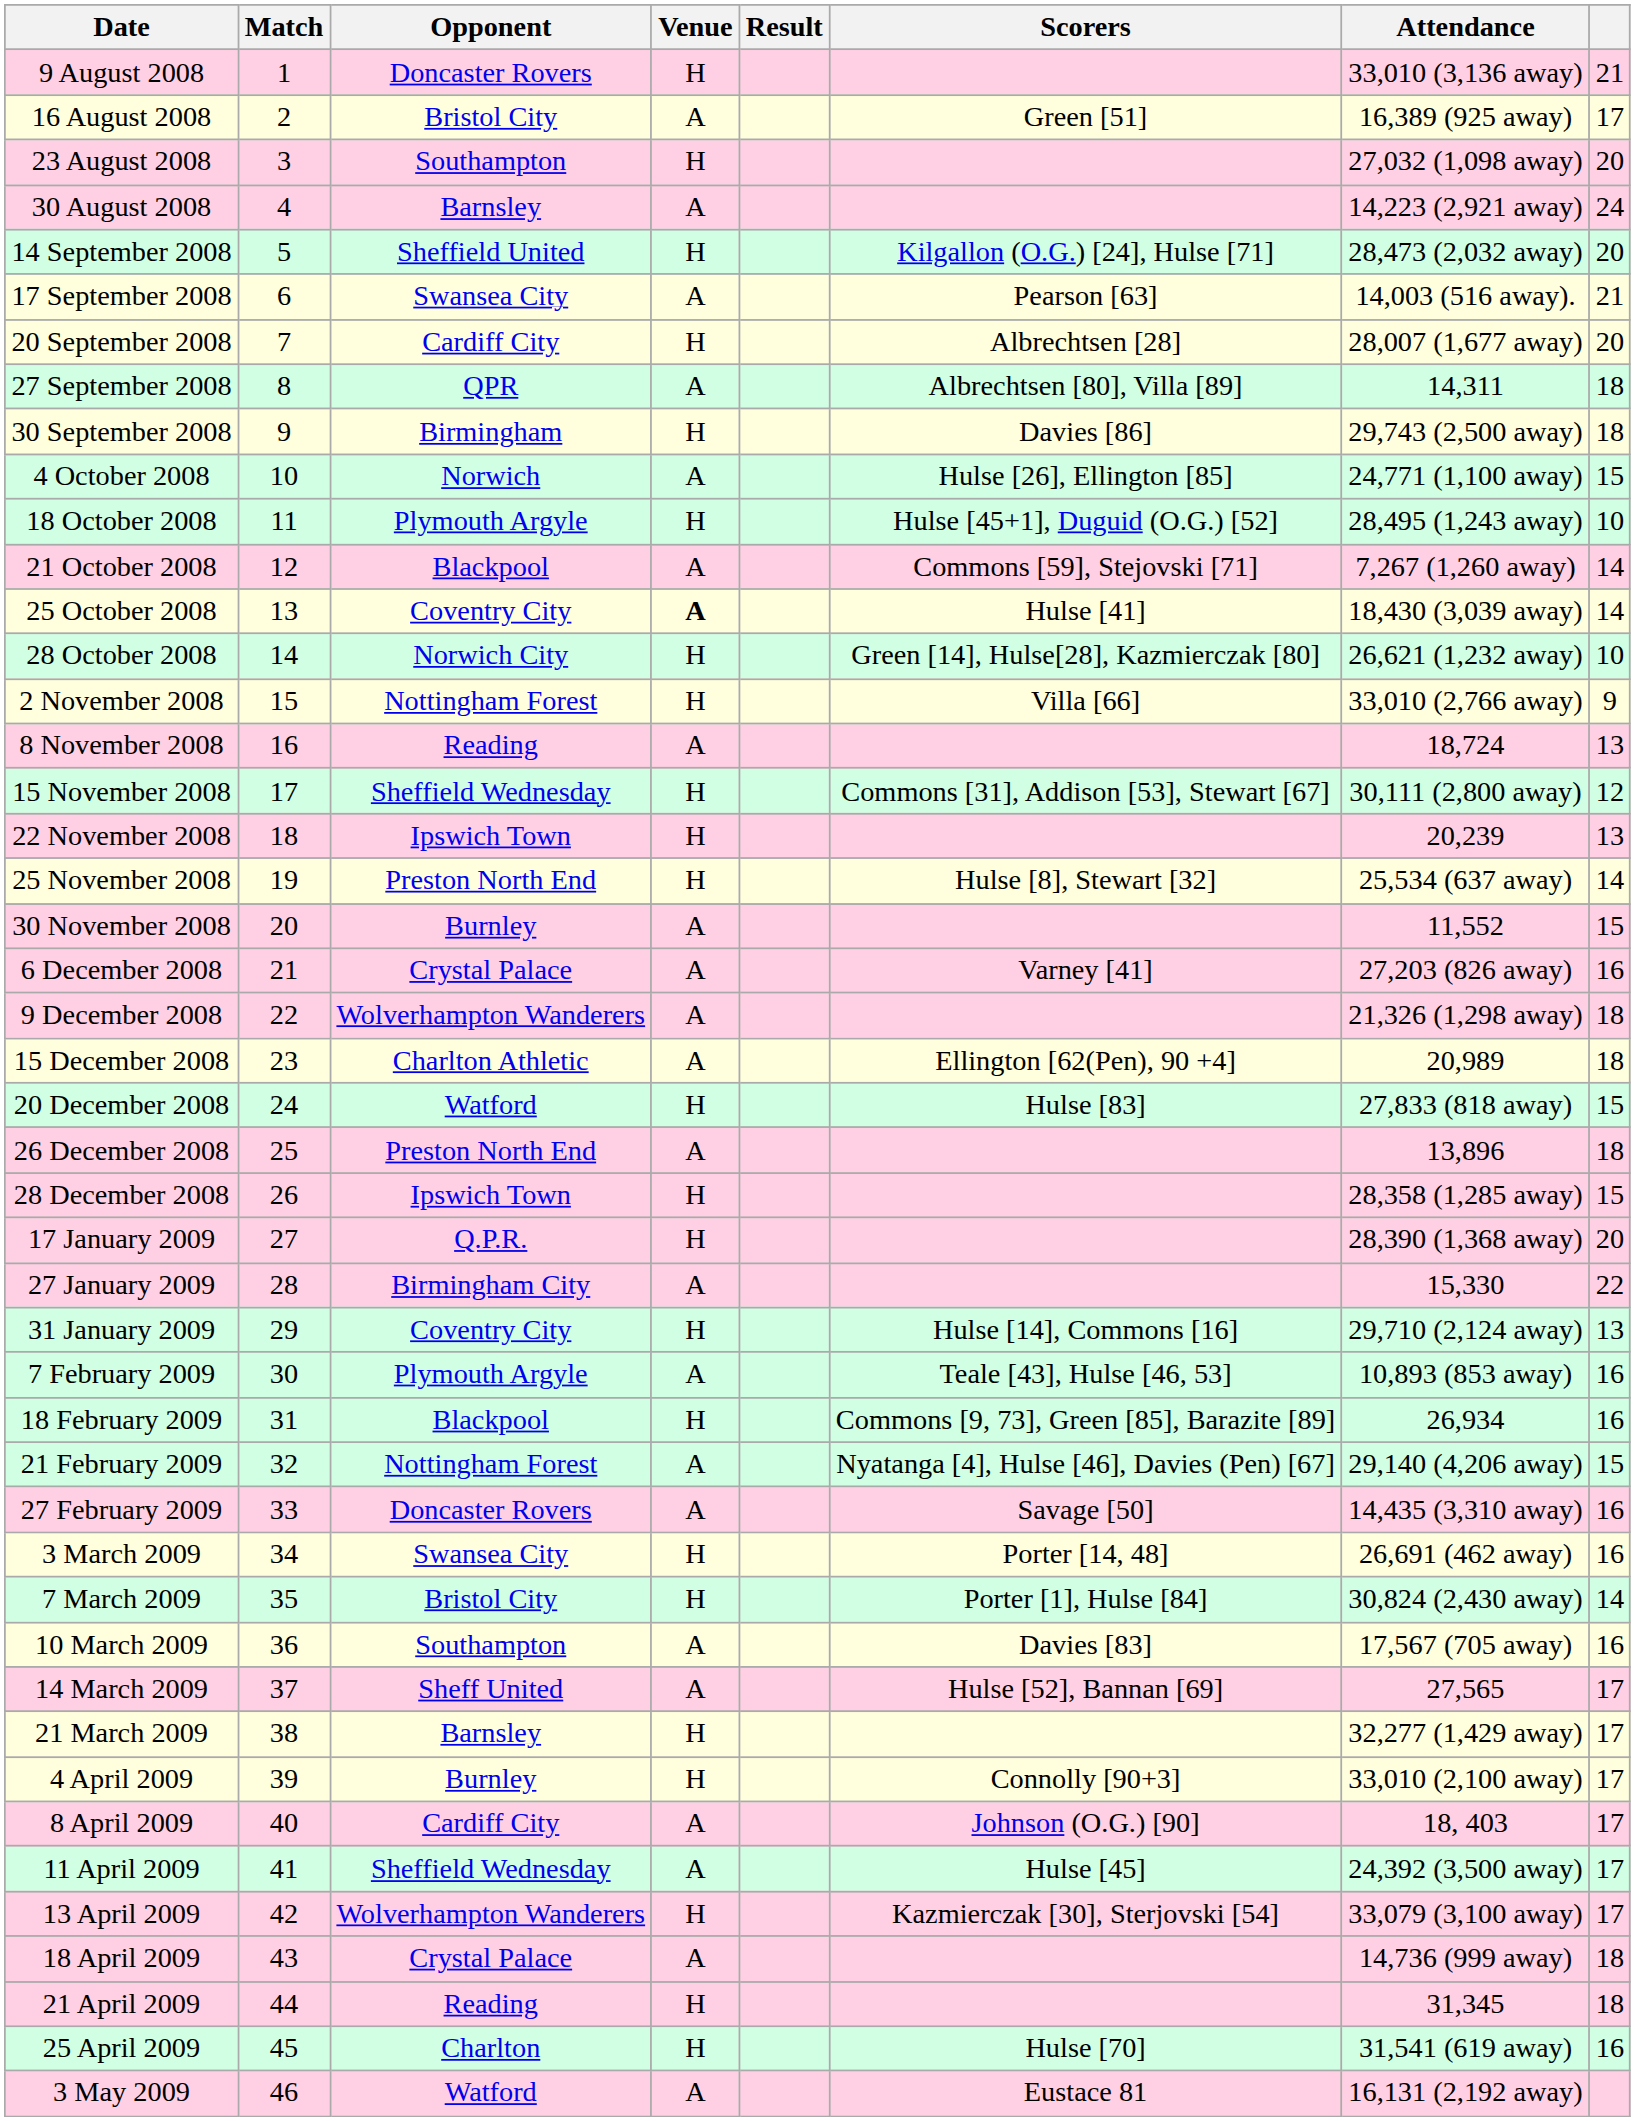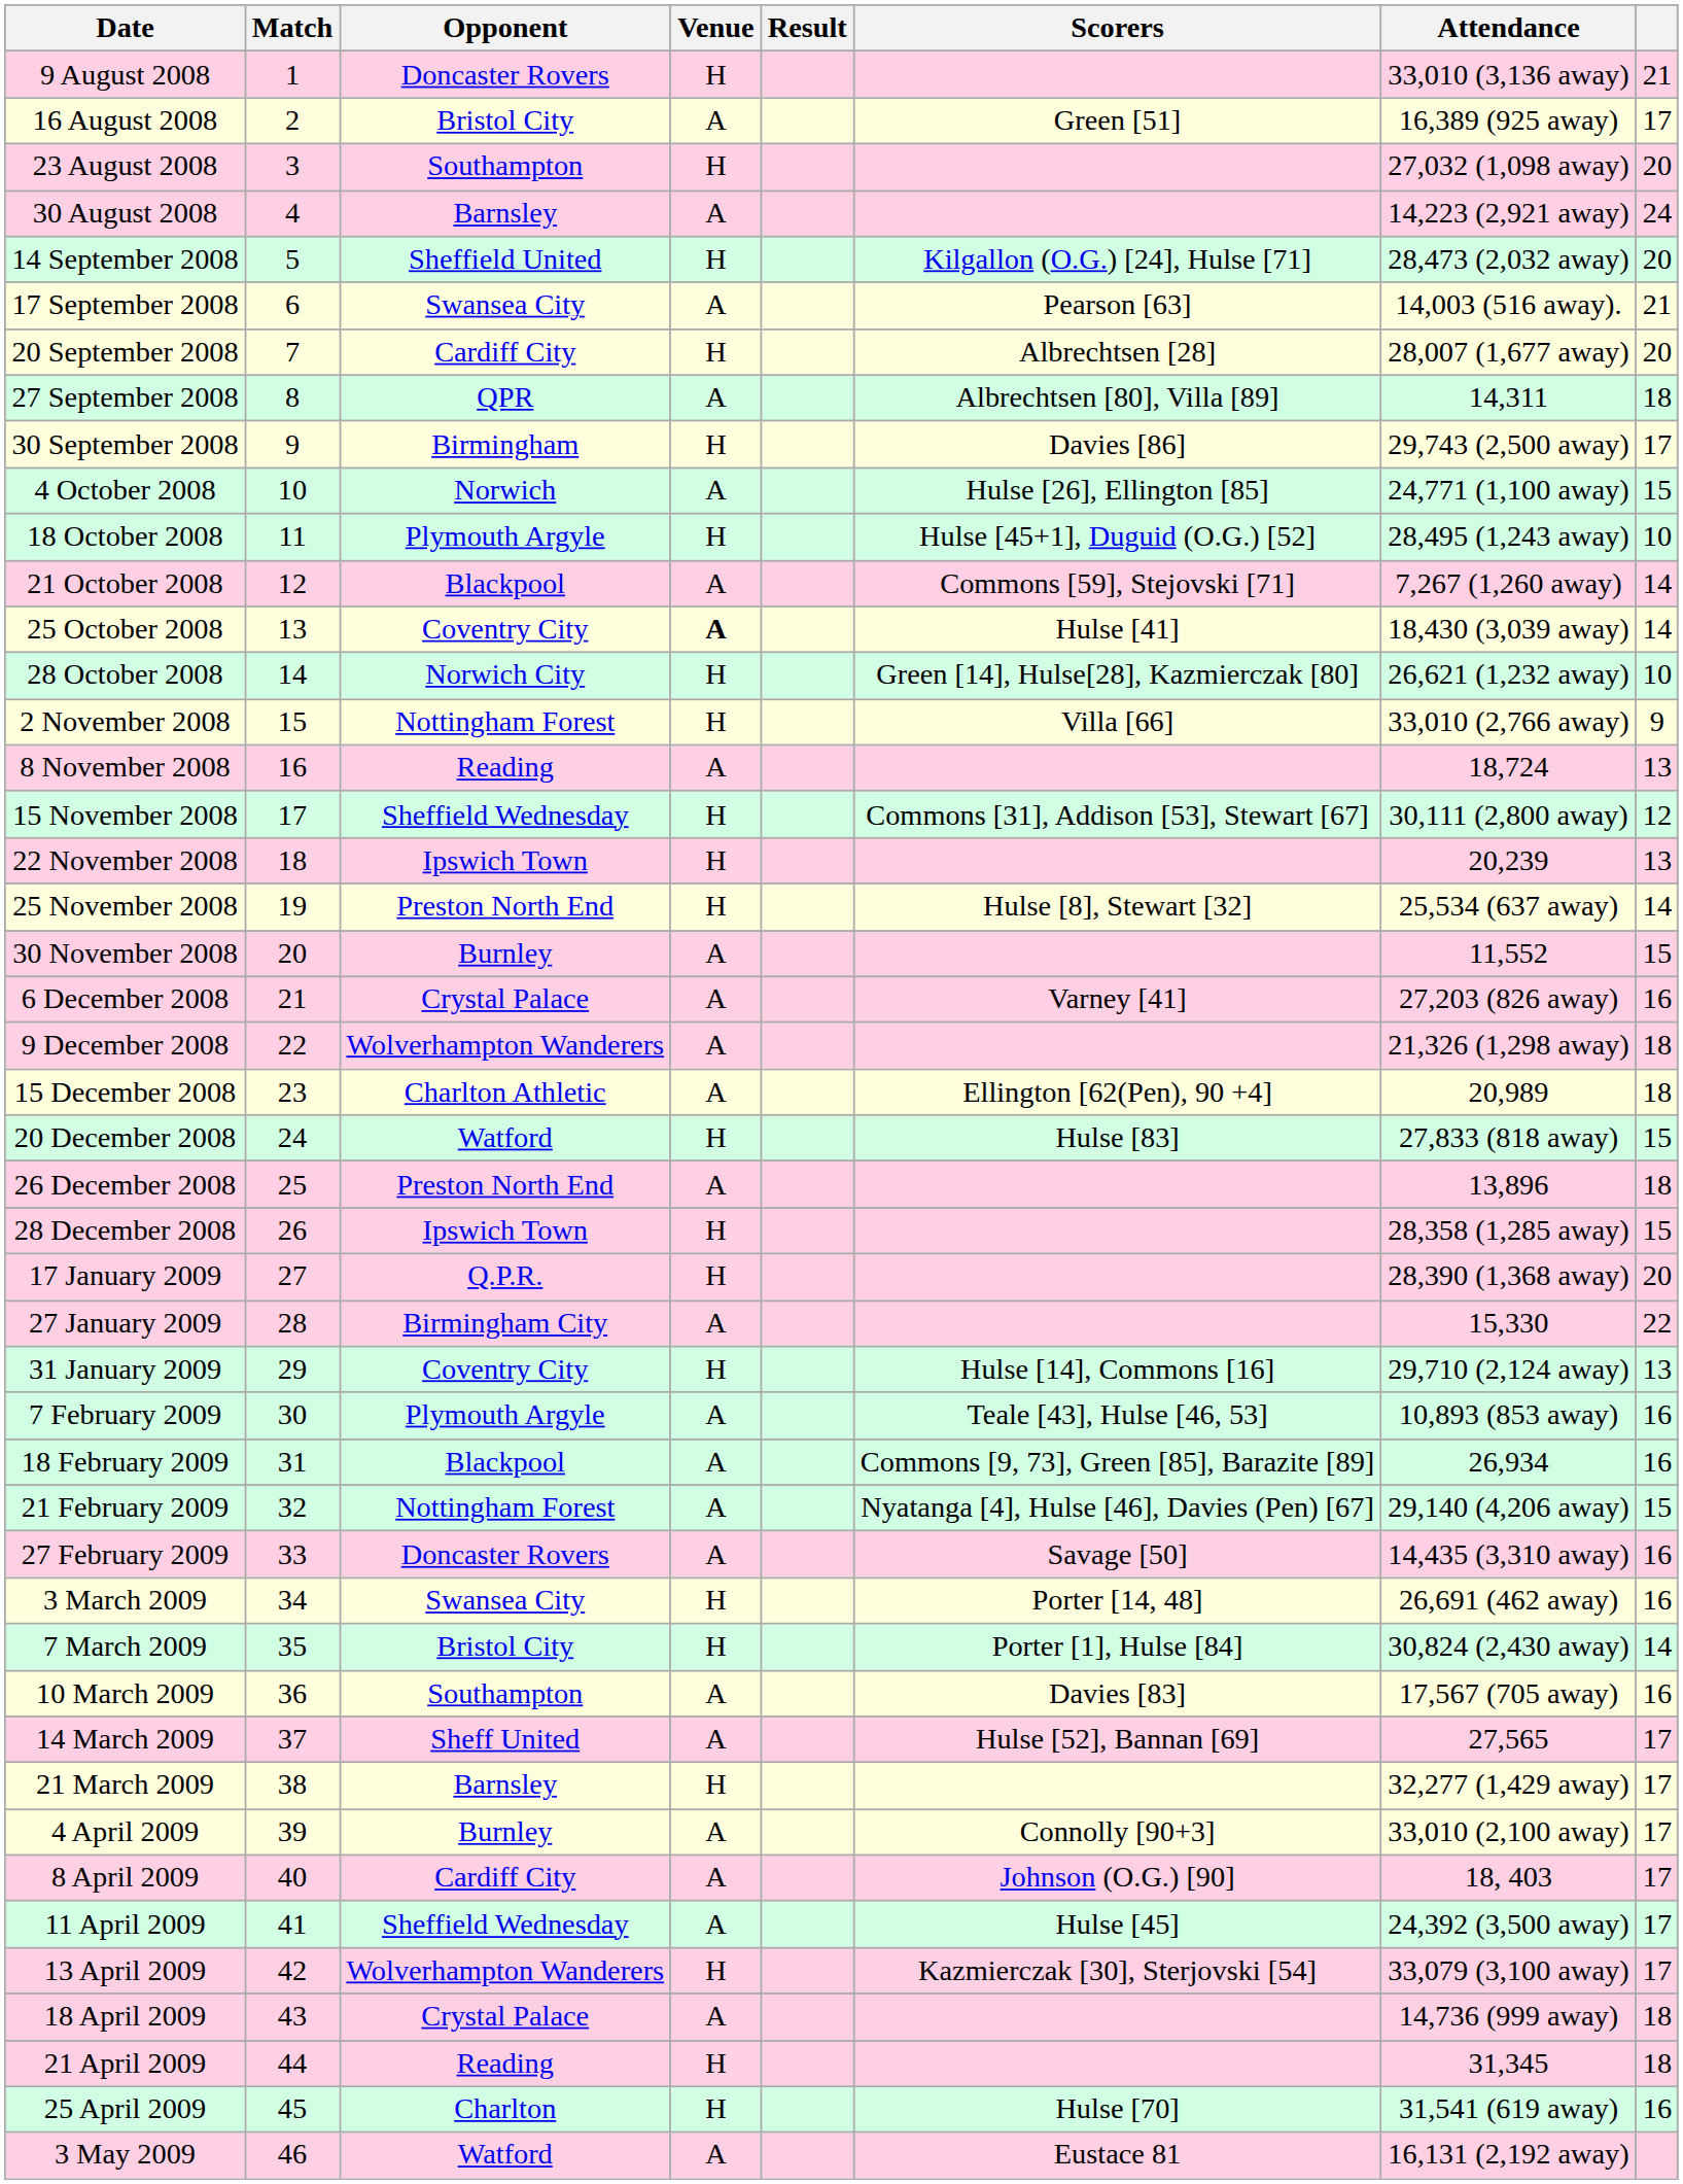 <table class="wikitable sortable" style="text-align:center">
 <tr>
 <th>Date</th>
 <th>Match</th>
 <th>Opponent</th>
 <th>Venue</th>
 <th>Result</th>
 <th>Scorers</th>
 <th>Attendance</th>
 <th></th>
 </tr>
 <tr bgcolor="#ffd0e3">
 <td>9 August 2008</td>
 <td>1</td>
 <td><a href='#'>Doncaster Rovers</a></td>
 <td>H</td>
 <td></td>
 <td></td>
 <td>33,010 (3,136 away)</td>
 <td>21</td>
 </tr>
 <tr bgcolor="#ffffdd">
 <td>16 August 2008</td>
 <td>2</td>
 <td><a href='#'>Bristol City</a></td>
 <td>A</td>
 <td></td>
 <td>Green [51]</td>
 <td>16,389 (925 away)</td>
 <td>17</td>
 </tr>
 <tr bgcolor="#ffd0e3">
 <td>23 August 2008</td>
 <td>3</td>
 <td><a href='#'>Southampton</a></td>
 <td>H</td>
 <td></td>
 <td></td>
 <td>27,032 (1,098 away)</td>
 <td>20</td>
 </tr>
 <tr bgcolor="#ffd0e3">
 <td>30 August 2008</td>
 <td>4</td>
 <td><a href='#'>Barnsley</a></td>
 <td>A</td>
 <td></td>
 <td></td>
 <td>14,223 (2,921 away)</td>
 <td>24</td>
 </tr>
 <tr bgcolor="#d0ffe3">
 <td>14 September 2008</td>
 <td>5</td>
 <td><a href='#'>Sheffield United</a></td>
 <td>H</td>
 <td></td>
 <td><a href='#'>Kilgallon</a> (<a href='#'>O.G.</a>) [24], Hulse [71]</td>
 <td>28,473 (2,032 away)</td>
 <td>20</td>
 </tr>
 <tr bgcolor="#ffffdd">
 <td>17 September 2008</td>
 <td>6</td>
 <td><a href='#'>Swansea City</a></td>
 <td>A</td>
 <td></td>
 <td>Pearson [63]</td>
 <td>14,003 (516 away).</td>
 <td>21</td>
 </tr>
 <tr bgcolor="#ffffdd">
 <td>20 September 2008</td>
 <td>7</td>
 <td><a href='#'>Cardiff City</a></td>
 <td>H</td>
 <td></td>
 <td>Albrechtsen [28]</td>
 <td>28,007 (1,677 away)</td>
 <td>20</td>
 </tr>
 <tr bgcolor="#d0ffe3">
 <td>27 September 2008</td>
 <td>8</td>
 <td><a href='#'>QPR</a></td>
 <td>A</td>
 <td></td>
 <td>Albrechtsen [80], Villa [89]</td>
 <td>14,311</td>
 <td>18</td>
 </tr>
 <tr bgcolor="#ffffdd">
 <td>30 September 2008</td>
 <td>9</td>
 <td><a href='#'>Birmingham</a></td>
 <td>H</td>
 <td></td>
 <td>Davies [86]</td>
 <td>29,743 (2,500 away)</td>
-<td>18</td>
+<td>17</td>
 </tr>
 <tr bgcolor="#d0ffe3">
 <td>4 October 2008</td>
 <td>10</td>
 <td><a href='#'>Norwich</a></td>
 <td>A</td>
 <td></td>
 <td>Hulse [26], Ellington [85]</td>
 <td>24,771 (1,100 away)</td>
 <td>15</td>
 </tr>
 <tr bgcolor="#d0ffe3">
 <td>18 October 2008</td>
 <td>11</td>
 <td><a href='#'>Plymouth Argyle</a></td>
 <td>H</td>
 <td></td>
 <td>Hulse [45+1], <a href='#'>Duguid</a> (O.G.) [52]</td>
 <td>28,495 (1,243 away)</td>
 <td>10</td>
 </tr>
 <tr bgcolor="#ffd0e3">
 <td>21 October 2008</td>
 <td>12</td>
 <td><a href='#'>Blackpool</a></td>
 <td>A</td>
 <td></td>
 <td>Commons [59], Stejovski [71]</td>
 <td>7,267 (1,260 away)</td>
 <td>14</td>
 </tr>
 <tr bgcolor="#ffffdd">
 <td>25 October 2008</td>
 <td>13</td>
 <td><a href='#'>Coventry City</a></td>
 <td><strong>A</strong></td>
 <td></td>
 <td>Hulse [41]</td>
 <td>18,430 (3,039 away)</td>
 <td>14</td>
 </tr>
 <tr bgcolor="#d0ffe3">
 <td>28 October 2008</td>
 <td>14</td>
 <td><a href='#'>Norwich City</a></td>
 <td>H</td>
 <td></td>
 <td>Green [14], Hulse[28], Kazmierczak [80]</td>
 <td>26,621 (1,232 away)</td>
 <td>10</td>
 </tr>
 <tr bgcolor="#ffffdd">
 <td>2 November 2008</td>
 <td>15</td>
 <td><a href='#'>Nottingham Forest</a></td>
 <td>H</td>
 <td></td>
 <td>Villa [66]</td>
 <td>33,010 (2,766 away)</td>
 <td>9</td>
 </tr>
 <tr bgcolor="#ffd0e3">
 <td>8 November 2008</td>
 <td>16</td>
 <td><a href='#'>Reading</a></td>
 <td>A</td>
 <td></td>
 <td></td>
 <td>18,724</td>
 <td>13</td>
 </tr>
 <tr bgcolor="#d0ffe3">
 <td>15 November 2008</td>
 <td>17</td>
 <td><a href='#'>Sheffield Wednesday</a></td>
 <td>H</td>
 <td></td>
 <td>Commons [31], Addison [53], Stewart [67]</td>
 <td>30,111 (2,800 away)</td>
 <td>12</td>
 </tr>
 <tr bgcolor="#ffd0e3">
 <td>22 November 2008</td>
 <td>18</td>
 <td><a href='#'>Ipswich Town</a></td>
 <td>H</td>
 <td></td>
 <td></td>
 <td>20,239</td>
 <td>13</td>
 </tr>
 <tr bgcolor="#ffffdd">
 <td>25 November 2008</td>
 <td>19</td>
 <td><a href='#'>Preston North End</a></td>
 <td>H</td>
 <td></td>
 <td>Hulse [8], Stewart [32]</td>
 <td>25,534 (637 away)</td>
 <td>14</td>
 </tr>
 <tr bgcolor="#ffd0e3">
 <td>30 November 2008</td>
 <td>20</td>
 <td><a href='#'>Burnley</a></td>
 <td>A</td>
 <td></td>
 <td></td>
 <td>11,552</td>
 <td>15</td>
 </tr>
 <tr bgcolor="#ffd0e3">
 <td>6 December 2008</td>
 <td>21</td>
 <td><a href='#'>Crystal Palace</a></td>
 <td>A</td>
 <td></td>
 <td>Varney [41]</td>
 <td>27,203 (826 away)</td>
 <td>16</td>
 </tr>
 <tr bgcolor="#ffd0e3">
 <td>9 December 2008</td>
 <td>22</td>
 <td><a href='#'>Wolverhampton Wanderers</a></td>
 <td>A</td>
 <td></td>
 <td></td>
 <td>21,326 (1,298 away)</td>
 <td>18</td>
 </tr>
 <tr bgcolor="#ffffdd">
 <td>15 December 2008</td>
 <td>23</td>
 <td><a href='#'>Charlton Athletic</a></td>
 <td>A</td>
 <td></td>
 <td>Ellington [62(Pen), 90 +4]</td>
 <td>20,989</td>
 <td>18</td>
 </tr>
 <tr bgcolor="#d0ffe3">
 <td>20 December 2008</td>
 <td>24</td>
 <td><a href='#'>Watford</a></td>
 <td>H</td>
 <td></td>
 <td>Hulse [83]</td>
 <td>27,833 (818 away)</td>
 <td>15</td>
 </tr>
 <tr bgcolor="#ffd0e3">
 <td>26 December 2008</td>
 <td>25</td>
 <td><a href='#'>Preston North End</a></td>
 <td>A</td>
 <td></td>
 <td></td>
 <td>13,896</td>
 <td>18</td>
 </tr>
 <tr bgcolor="#ffd0e3">
 <td>28 December 2008</td>
 <td>26</td>
 <td><a href='#'>Ipswich Town</a></td>
 <td>H</td>
 <td></td>
 <td></td>
 <td>28,358 (1,285 away)</td>
 <td>15</td>
 </tr>
 <tr bgcolor="#ffd0e3">
 <td>17 January 2009</td>
 <td>27</td>
 <td><a href='#'>Q.P.R.</a></td>
 <td>H</td>
 <td></td>
 <td></td>
 <td>28,390 (1,368 away)</td>
 <td>20</td>
 </tr>
 <tr bgcolor="#ffd0e3">
 <td>27 January 2009</td>
 <td>28</td>
 <td><a href='#'>Birmingham City</a></td>
 <td>A</td>
 <td></td>
 <td></td>
 <td>15,330</td>
 <td>22</td>
 </tr>
 <tr bgcolor="#d0ffe3">
 <td>31 January 2009</td>
 <td>29</td>
 <td><a href='#'>Coventry City</a></td>
 <td>H</td>
 <td></td>
 <td>Hulse [14], Commons [16]</td>
 <td>29,710 (2,124 away)</td>
 <td>13</td>
 </tr>
 <tr bgcolor="#d0ffe3">
 <td>7 February 2009</td>
 <td>30</td>
 <td><a href='#'>Plymouth Argyle</a></td>
 <td>A</td>
 <td></td>
 <td>Teale [43], Hulse [46, 53]</td>
 <td>10,893 (853 away)</td>
 <td>16</td>
 </tr>
 <tr bgcolor="#d0ffe3">
 <td>18 February 2009</td>
 <td>31</td>
 <td><a href='#'>Blackpool</a></td>
-<td>H</td>
+<td>A</td>
 <td></td>
 <td>Commons [9, 73], Green [85], Barazite [89]</td>
 <td>26,934</td>
 <td>16</td>
 </tr>
 <tr bgcolor="#d0ffe3">
 <td>21 February 2009</td>
 <td>32</td>
 <td><a href='#'>Nottingham Forest</a></td>
 <td>A</td>
 <td></td>
 <td>Nyatanga [4], Hulse [46], Davies (Pen) [67]</td>
 <td>29,140 (4,206 away)</td>
 <td>15</td>
 </tr>
 <tr bgcolor="#ffd0e3">
 <td>27 February 2009</td>
 <td>33</td>
 <td><a href='#'>Doncaster Rovers</a></td>
 <td>A</td>
 <td></td>
 <td>Savage [50]</td>
 <td>14,435 (3,310 away)</td>
 <td>16</td>
 </tr>
 <tr bgcolor="#ffffdd">
 <td>3 March 2009</td>
 <td>34</td>
 <td><a href='#'>Swansea City</a></td>
 <td>H</td>
 <td></td>
 <td>Porter [14, 48]</td>
 <td>26,691 (462 away)</td>
 <td>16</td>
 </tr>
 <tr bgcolor="#d0ffe3">
 <td>7 March 2009</td>
 <td>35</td>
 <td><a href='#'>Bristol City</a></td>
 <td>H</td>
 <td></td>
 <td>Porter [1], Hulse [84]</td>
 <td>30,824 (2,430 away)</td>
 <td>14</td>
 </tr>
 <tr bgcolor="#ffffdd">
 <td>10 March 2009</td>
 <td>36</td>
 <td><a href='#'>Southampton</a></td>
 <td>A</td>
 <td></td>
 <td>Davies [83]</td>
 <td>17,567 (705 away)</td>
 <td>16</td>
 </tr>
 <tr bgcolor="#ffd0e3">
 <td>14 March 2009</td>
 <td>37</td>
 <td><a href='#'>Sheff United</a></td>
 <td>A</td>
 <td></td>
 <td>Hulse [52], Bannan [69]</td>
 <td>27,565</td>
 <td>17</td>
 </tr>
 <tr bgcolor="#ffffdd">
 <td>21 March 2009</td>
 <td>38</td>
 <td><a href='#'>Barnsley</a></td>
 <td>H</td>
 <td></td>
 <td></td>
 <td>32,277 (1,429 away)</td>
 <td>17</td>
 </tr>
 <tr bgcolor="#ffffdd">
 <td>4 April 2009</td>
 <td>39</td>
 <td><a href='#'>Burnley</a></td>
-<td>H</td>
+<td>A</td>
 <td></td>
 <td>Connolly [90+3]</td>
 <td>33,010 (2,100 away)</td>
 <td>17</td>
 </tr>
 <tr bgcolor="#ffd0e3">
 <td>8 April 2009</td>
 <td>40</td>
 <td><a href='#'>Cardiff City</a></td>
 <td>A</td>
 <td></td>
 <td><a href='#'>Johnson</a> (O.G.) [90]</td>
 <td>18, 403</td>
 <td>17</td>
 </tr>
 <tr bgcolor="#d0ffe3">
 <td>11 April 2009</td>
 <td>41</td>
 <td><a href='#'>Sheffield Wednesday</a></td>
 <td>A</td>
 <td></td>
 <td>Hulse [45]</td>
 <td>24,392 (3,500 away)</td>
 <td>17</td>
 </tr>
 <tr bgcolor="#ffd0e3">
 <td>13 April 2009</td>
 <td>42</td>
 <td><a href='#'>Wolverhampton Wanderers</a></td>
 <td>H</td>
 <td></td>
 <td>Kazmierczak [30], Sterjovski [54]</td>
 <td>33,079 (3,100 away)</td>
 <td>17</td>
 </tr>
 <tr bgcolor="#ffd0e3">
 <td>18 April 2009</td>
 <td>43</td>
 <td><a href='#'>Crystal Palace</a></td>
 <td>A</td>
 <td></td>
 <td></td>
 <td>14,736 (999 away)</td>
 <td>18</td>
 </tr>
 <tr bgcolor="#ffd0e3">
 <td>21 April 2009</td>
 <td>44</td>
 <td><a href='#'>Reading</a></td>
 <td>H</td>
 <td></td>
 <td></td>
 <td>31,345</td>
 <td>18</td>
 </tr>
 <tr bgcolor="#d0ffe3">
 <td>25 April 2009</td>
 <td>45</td>
 <td><a href='#'>Charlton</a></td>
 <td>H</td>
 <td></td>
 <td>Hulse [70]</td>
 <td>31,541 (619 away)</td>
 <td>16</td>
 </tr>
 <tr bgcolor="#ffd0e3">
 <td>3 May 2009</td>
 <td>46</td>
 <td><a href='#'>Watford</a></td>
 <td>A</td>
 <td></td>
 <td>Eustace 81</td>
 <td>16,131 (2,192 away)</td>
 <td> </td>
 </tr>
 </table>
